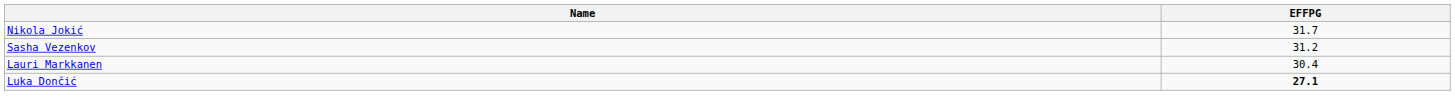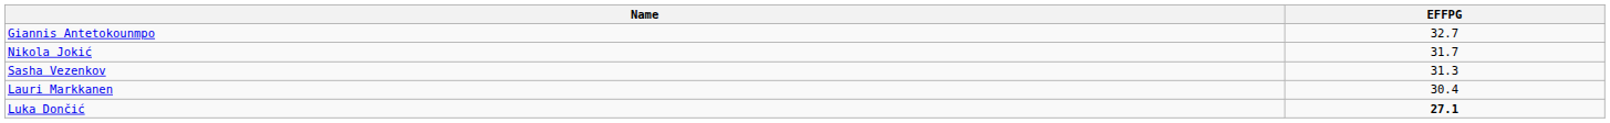 <table class=wikitable width="90%">
 <tr>
 <th width="80%">Name</th>
 <th width="20%">EFFPG</th>
+</tr>
+<tr>
+<td> <a href='#'>Giannis Antetokounmpo</a></td>
+<td align=center>32.7</td>
 </tr>
 <tr>
 <td> <a href='#'>Nikola Jokić</a></td>
 <td align=center>31.7</td>
 </tr>
 <tr>
 <td> <a href='#'>Sasha Vezenkov</a></td>
-<td align=center>31.2</td>
+<td align=center>31.3</td>
 </tr>
 <tr>
 <td> <a href='#'>Lauri Markkanen</a></td>
 <td align=center>30.4</td>
 </tr>
 <tr>
 <td> <a href='#'>Luka Dončić</a></td>
 <td align=center><strong>27.1</strong></td>
 </tr>
 </table>
